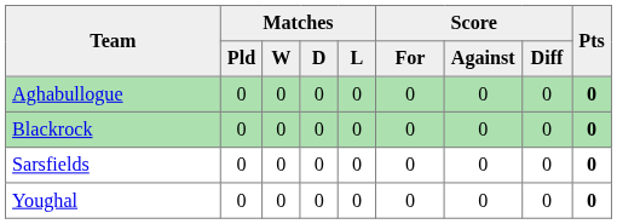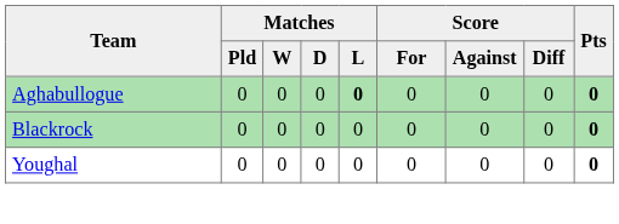 <table style=border-collapse:collapse border=1 cellspacing=0 cellpadding=5>
 <tr align=center bgcolor=#efefef>
 <th rowspan=2 width=165>Team</th>
 <th colspan=4>Matches</th>
 <th colspan=3>Score</th>
 <th rowspan=2width=20>Pts</th>
 </tr>
 <tr align=center bgcolor=#efefef>
 <th width=20>Pld</th>
 <th width=20>W</th>
 <th width=20>D</th>
 <th width=20>L</th>
 <th width=45>For</th>
 <th width=45>Against</th>
 <th width=30>Diff</th>
 </tr>
 <tr align=center style="background:#ACE1AF;">
 <td style="text-align:left;"><a href='#'>Aghabullogue</a></td>
 <td>0</td>
 <td>0</td>
 <td>0</td>
-<td>0</td>
+<td><strong>0</strong></td>
 <td>0</td>
 <td>0</td>
 <td>0</td>
 <td><strong>0</strong></td>
 </tr>
 <tr align=center style="background:#ACE1AF;">
 <td style="text-align:left;"><a href='#'>Blackrock</a></td>
-<td>0</td>
-<td>0</td>
-<td>0</td>
-<td>0</td>
-<td>0</td>
-<td>0</td>
-<td>0</td>
-<td><strong>0</strong></td>
-</tr>
-<tr align=center>
-<td style="text-align:left;"><a href='#'>Sarsfields</a></td>
 <td>0</td>
 <td>0</td>
 <td>0</td>
 <td>0</td>
 <td>0</td>
 <td>0</td>
 <td>0</td>
 <td><strong>0</strong></td>
 </tr>
 <tr align=center>
 <td style="text-align:left;"><a href='#'>Youghal</a></td>
 <td>0</td>
 <td>0</td>
 <td>0</td>
 <td>0</td>
 <td>0</td>
 <td>0</td>
 <td>0</td>
 <td><strong>0</strong></td>
 </tr>
 </table>
